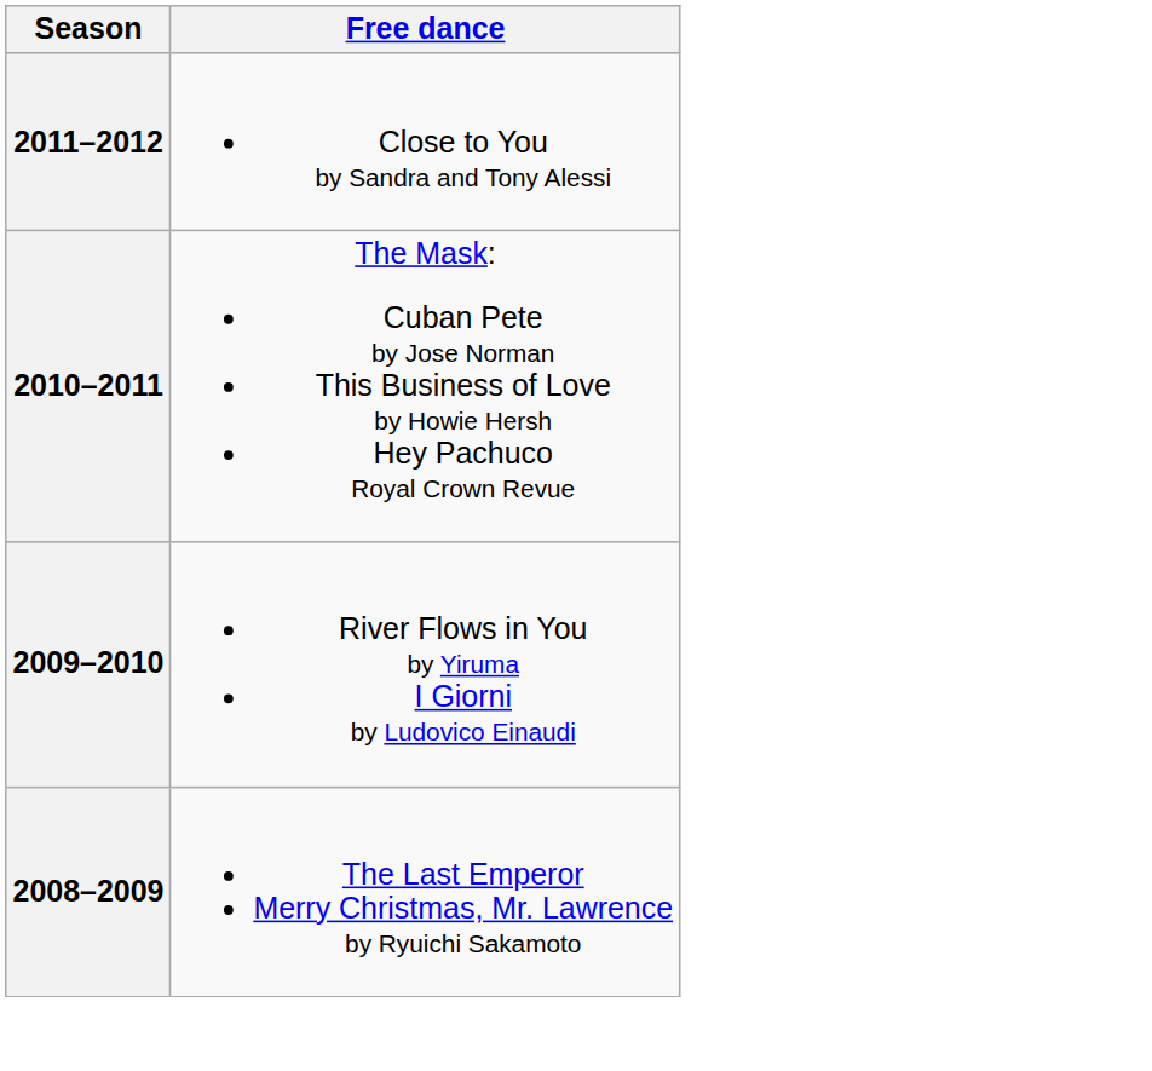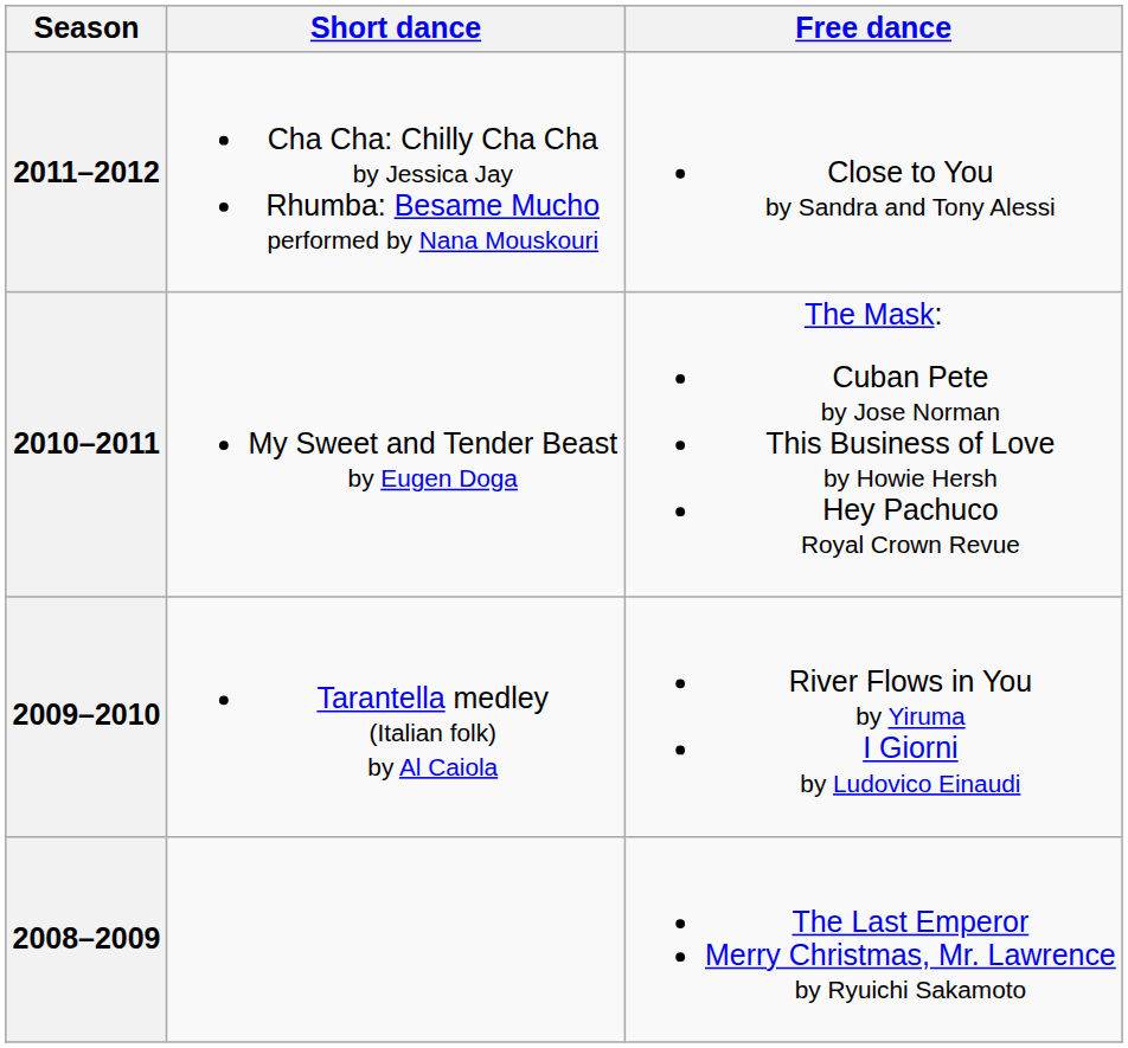 <table class="wikitable" style="text-align:center">
 <tr>
 <th>Season</th>
+<th><a href='#'>Short dance</a></th>
 <th><a href='#'>Free dance</a></th>
 </tr>
 <tr>
 <th>2011–2012 <br> </th>
+<td><br><ul><li>Cha Cha: Chilly Cha Cha <br><small> by Jessica Jay </small></li><li>Rhumba: <a href='#'>Besame Mucho</a> <br><small> performed by <a href='#'>Nana Mouskouri</a> </small></li></ul></td>
 <td><br><ul><li>Close to You <br><small> by Sandra and Tony Alessi </small></li></ul></td>
 </tr>
 <tr>
 <th>2010–2011 <br> </th>
+<td><br><ul><li>My Sweet and Tender Beast <br><small> by <a href='#'>Eugen Doga</a> </small></li></ul></td>
 <td><a href='#'>The Mask</a>:<br><ul><li>Cuban Pete <br><small> by Jose Norman </small></li><li>This Business of Love <br><small> by Howie Hersh </small></li><li>Hey Pachuco <br><small> Royal Crown Revue </small></li></ul></td>
 </tr>
 <tr>
 <th>2009–2010 <br> </th>
+<td><br><ul><li><a href='#'>Tarantella</a> medley <br><small> (Italian folk) <br> by <a href='#'>Al Caiola</a> </small></li></ul></td>
 <td><br><ul><li>River Flows in You <br><small> by <a href='#'>Yiruma</a> </small></li><li><a href='#'>I Giorni</a> <br><small> by <a href='#'>Ludovico Einaudi</a> </small></li></ul></td>
 </tr>
 <tr>
 <th>2008–2009 <br> </th>
+<td></td>
 <td><br><ul><li><a href='#'>The Last Emperor</a></li><li><a href='#'>Merry Christmas, Mr. Lawrence</a> <br><small> by Ryuichi Sakamoto </small></li></ul></td>
 </tr>
 </table>
